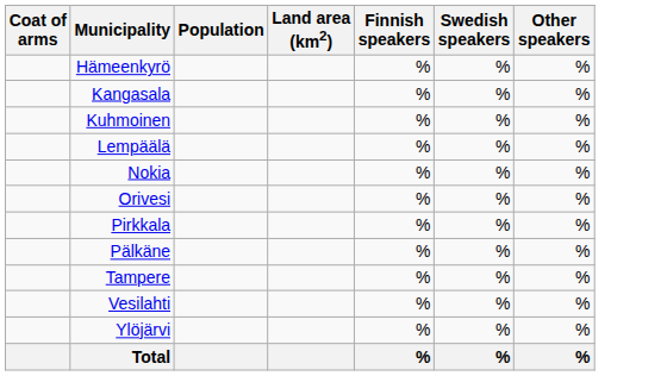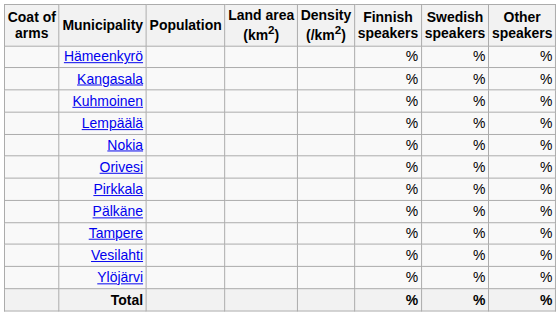 <table class="wikitable sortable" style="font-size: 90%; text-align: right; line-height: normal;">
 <tr>
 <th class="unsortable">Coat of<br>arms</th>
 <th>Municipality</th>
 <th>Population</th>
 <th>Land area<br>(km<sup>2</sup>)</th>
+<th>Density<br>(/km<sup>2</sup>)</th>
 <th>Finnish<br>speakers</th>
 <th>Swedish<br>speakers</th>
 <th>Other<br>speakers</th>
 </tr>
 <tr>
 <td></td>
 <td><a href='#'>Hämeenkyrö</a></td>
+<td></td>
 <td></td>
 <td></td>
 <td> %</td>
 <td> %</td>
 <td> %</td>
 </tr>
 <tr>
 <td></td>
 <td><a href='#'>Kangasala</a></td>
 <td></td>
 <td></td>
+<td></td>
 <td> %</td>
 <td> %</td>
 <td> %</td>
 </tr>
 <tr>
 <td></td>
 <td><a href='#'>Kuhmoinen</a></td>
+<td></td>
 <td></td>
 <td></td>
 <td> %</td>
 <td> %</td>
 <td> %</td>
 </tr>
 <tr>
 <td></td>
 <td><a href='#'>Lempäälä</a></td>
 <td></td>
 <td></td>
+<td></td>
 <td> %</td>
 <td> %</td>
 <td> %</td>
 </tr>
 <tr>
 <td></td>
 <td><a href='#'>Nokia</a></td>
+<td></td>
 <td></td>
 <td></td>
 <td> %</td>
 <td> %</td>
 <td> %</td>
 </tr>
 <tr>
 <td></td>
 <td><a href='#'>Orivesi</a></td>
 <td></td>
 <td></td>
+<td></td>
 <td> %</td>
 <td> %</td>
 <td> %</td>
 </tr>
 <tr>
 <td></td>
 <td><a href='#'>Pirkkala</a></td>
+<td></td>
 <td></td>
 <td></td>
 <td> %</td>
 <td> %</td>
 <td> %</td>
 </tr>
 <tr>
 <td></td>
 <td><a href='#'>Pälkäne</a></td>
 <td></td>
 <td></td>
+<td></td>
 <td> %</td>
 <td> %</td>
 <td> %</td>
 </tr>
 <tr>
 <td></td>
 <td><a href='#'>Tampere</a></td>
+<td></td>
 <td></td>
 <td></td>
 <td> %</td>
 <td> %</td>
 <td> %</td>
 </tr>
 <tr>
 <td></td>
 <td><a href='#'>Vesilahti</a></td>
 <td></td>
 <td></td>
+<td></td>
 <td> %</td>
 <td> %</td>
 <td> %</td>
 </tr>
 <tr>
 <td></td>
 <td><a href='#'>Ylöjärvi</a></td>
+<td></td>
 <td></td>
 <td></td>
 <td> %</td>
 <td> %</td>
 <td> %</td>
 </tr>
 <tr>
 <th></th>
 <th + style=text-align:right><strong>Total</strong></th>
 <th + style=text-align:right></th>
 <th + style=text-align:right></th>
+<th + style=text-align:right></th>
 <th !+ style=text-align:right> %</th>
 <th !+ style=text-align:right> %</th>
 <th !+ style=text-align:right> %</th>
 </tr>
 </table>
